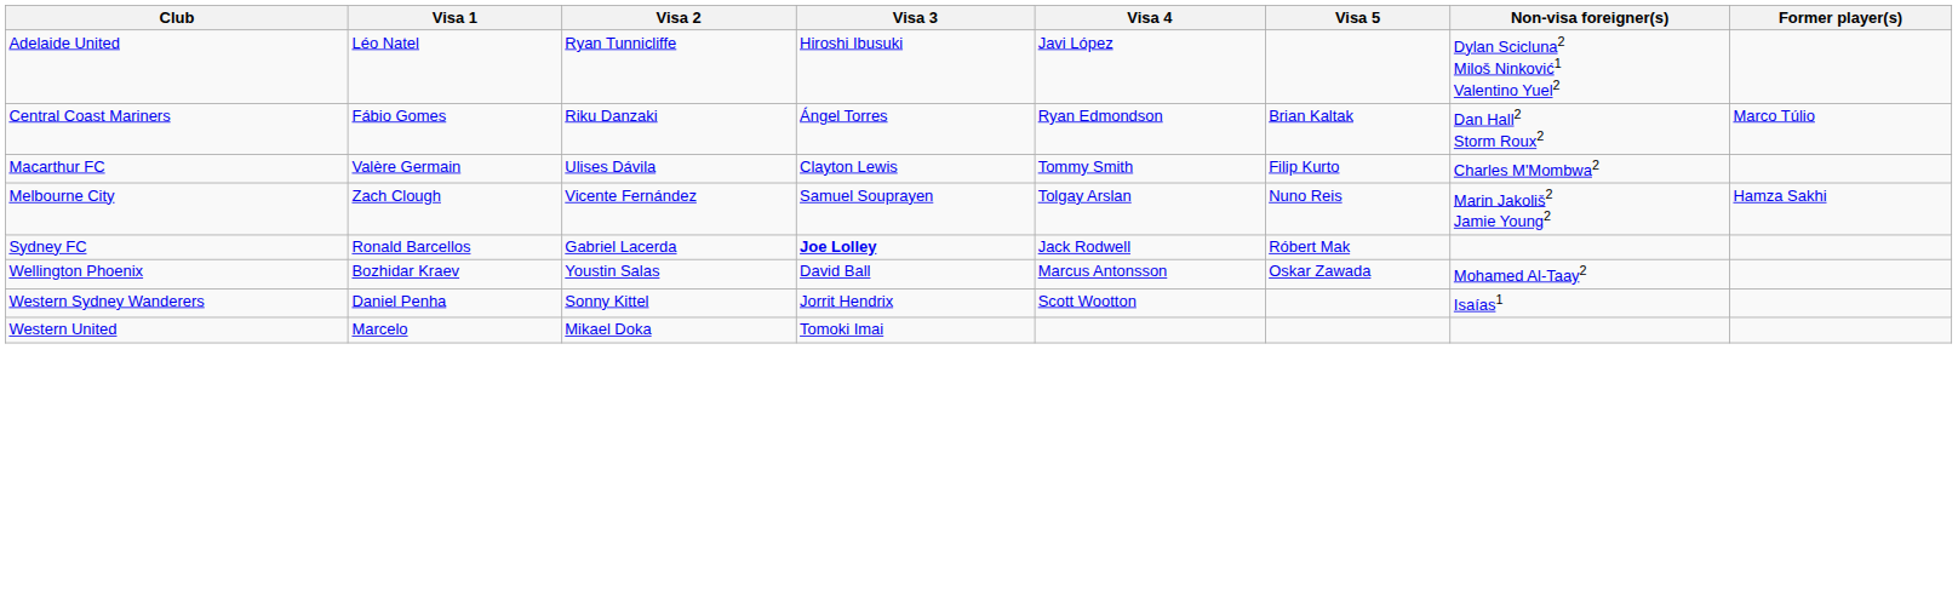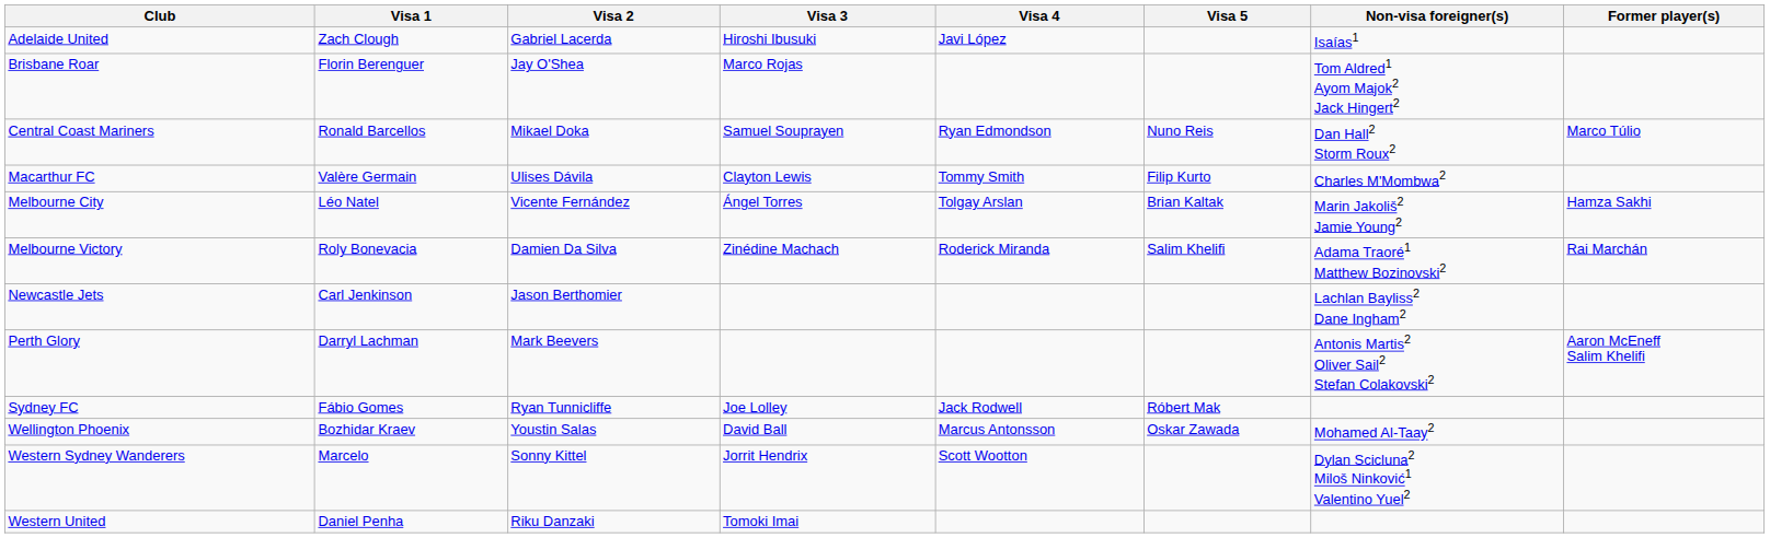 <table class="wikitable" style="width:100%">
 <tr>
 <th>Club</th>
 <th>Visa 1</th>
 <th>Visa 2</th>
 <th>Visa 3</th>
 <th>Visa 4</th>
 <th>Visa 5</th>
 <th>Non-visa foreigner(s)</th>
 <th>Former player(s)</th>
 </tr>
 <tr style="vertical-align:top;">
 <td><a href='#'>Adelaide United</a></td>
-<td> <a href='#'>Léo Natel</a></td>
-<td> <a href='#'>Ryan Tunnicliffe</a></td>
+<td> <a href='#'>Zach Clough</a></td>
+<td> <a href='#'>Gabriel Lacerda</a></td>
 <td> <a href='#'>Hiroshi Ibusuki</a></td>
 <td> <a href='#'>Javi López</a></td>
 <td></td>
-<td> <a href='#'>Dylan Scicluna</a><sup>2</sup><br> <a href='#'>Miloš Ninković</a><sup>1</sup><br> <a href='#'>Valentino Yuel</a><sup>2</sup></td>
+<td> <a href='#'>Isaías</a><sup>1</sup></td>
+<td></td>
+</tr>
+<tr style="vertical-align:top;">
+<td><a href='#'>Brisbane Roar</a></td>
+<td> <a href='#'>Florin Berenguer</a></td>
+<td> <a href='#'>Jay O'Shea</a></td>
+<td> <a href='#'>Marco Rojas</a></td>
+<td></td>
+<td></td>
+<td> <a href='#'>Tom Aldred</a><sup>1</sup><br> <a href='#'>Ayom Majok</a><sup>2</sup><br> <a href='#'>Jack Hingert</a><sup>2</sup></td>
 <td></td>
 </tr>
 <tr style="vertical-align:top;">
 <td><a href='#'>Central Coast Mariners</a></td>
-<td> <a href='#'>Fábio Gomes</a></td>
-<td> <a href='#'>Riku Danzaki</a></td>
-<td> <a href='#'>Ángel Torres</a></td>
+<td> <a href='#'>Ronald Barcellos</a></td>
+<td> <a href='#'>Mikael Doka</a></td>
+<td> <a href='#'>Samuel Souprayen</a></td>
 <td> <a href='#'>Ryan Edmondson</a></td>
-<td> <a href='#'>Brian Kaltak</a></td>
+<td> <a href='#'>Nuno Reis</a></td>
 <td> <a href='#'>Dan Hall</a><sup>2</sup><br> <a href='#'>Storm Roux</a><sup>2</sup></td>
 <td> <a href='#'>Marco Túlio</a></td>
 </tr>
 <tr style="vertical-align:top;">
 <td><a href='#'>Macarthur FC</a></td>
 <td> <a href='#'>Valère Germain</a></td>
 <td> <a href='#'>Ulises Dávila</a></td>
 <td> <a href='#'>Clayton Lewis</a></td>
 <td> <a href='#'>Tommy Smith</a></td>
 <td> <a href='#'>Filip Kurto</a></td>
 <td> <a href='#'>Charles M'Mombwa</a><sup>2</sup></td>
 <td></td>
 </tr>
 <tr style="vertical-align:top;">
 <td><a href='#'>Melbourne City</a></td>
-<td> <a href='#'>Zach Clough</a></td>
+<td> <a href='#'>Léo Natel</a></td>
 <td> <a href='#'>Vicente Fernández</a></td>
-<td> <a href='#'>Samuel Souprayen</a></td>
+<td> <a href='#'>Ángel Torres</a></td>
 <td> <a href='#'>Tolgay Arslan</a></td>
-<td> <a href='#'>Nuno Reis</a></td>
+<td> <a href='#'>Brian Kaltak</a></td>
 <td> <a href='#'>Marin Jakoliš</a><sup>2</sup><br> <a href='#'>Jamie Young</a><sup>2</sup></td>
 <td> <a href='#'>Hamza Sakhi</a></td>
 </tr>
 <tr style="vertical-align:top;">
+<td><a href='#'>Melbourne Victory</a></td>
+<td> <a href='#'>Roly Bonevacia</a></td>
+<td> <a href='#'>Damien Da Silva</a></td>
+<td> <a href='#'>Zinédine Machach</a></td>
+<td> <a href='#'>Roderick Miranda</a></td>
+<td> <a href='#'>Salim Khelifi</a></td>
+<td> <a href='#'>Adama Traoré</a><sup>1</sup><br> <a href='#'>Matthew Bozinovski</a><sup>2</sup></td>
+<td> <a href='#'>Rai Marchán</a></td>
+</tr>
+<tr style="vertical-align:top;">
+<td><a href='#'>Newcastle Jets</a></td>
+<td> <a href='#'>Carl Jenkinson</a></td>
+<td> <a href='#'>Jason Berthomier</a></td>
+<td></td>
+<td></td>
+<td></td>
+<td> <a href='#'>Lachlan Bayliss</a><sup>2</sup><br> <a href='#'>Dane Ingham</a><sup>2</sup></td>
+<td></td>
+</tr>
+<tr style="vertical-align:top;">
+<td><a href='#'>Perth Glory</a></td>
+<td> <a href='#'>Darryl Lachman</a></td>
+<td> <a href='#'>Mark Beevers</a></td>
+<td></td>
+<td></td>
+<td></td>
+<td> <a href='#'>Antonis Martis</a><sup>2</sup><br> <a href='#'>Oliver Sail</a><sup>2</sup><br> <a href='#'>Stefan Colakovski</a><sup>2</sup></td>
+<td> <a href='#'>Aaron McEneff</a><br> <a href='#'>Salim Khelifi</a></td>
+</tr>
+<tr style="vertical-align:top;">
 <td><a href='#'>Sydney FC</a></td>
-<td> <a href='#'>Ronald Barcellos</a></td>
-<td> <a href='#'>Gabriel Lacerda</a></td>
-<td><strong> <a href='#'>Joe Lolley</a></strong></td>
+<td> <a href='#'>Fábio Gomes</a></td>
+<td> <a href='#'>Ryan Tunnicliffe</a></td>
+<td> <a href='#'>Joe Lolley</a></td>
 <td> <a href='#'>Jack Rodwell</a></td>
 <td> <a href='#'>Róbert Mak</a></td>
 <td></td>
 <td></td>
 </tr>
 <tr style="vertical-align:top;">
 <td><a href='#'>Wellington Phoenix</a></td>
 <td> <a href='#'>Bozhidar Kraev</a></td>
 <td> <a href='#'>Youstin Salas</a></td>
 <td> <a href='#'>David Ball</a></td>
 <td> <a href='#'>Marcus Antonsson</a></td>
 <td> <a href='#'>Oskar Zawada</a></td>
 <td> <a href='#'>Mohamed Al-Taay</a><sup>2</sup></td>
 <td></td>
 </tr>
 <tr style="vertical-align:top;">
 <td><a href='#'>Western Sydney Wanderers</a></td>
-<td> <a href='#'>Daniel Penha</a></td>
+<td> <a href='#'>Marcelo</a></td>
 <td> <a href='#'>Sonny Kittel</a></td>
 <td> <a href='#'>Jorrit Hendrix</a></td>
 <td> <a href='#'>Scott Wootton</a></td>
 <td></td>
-<td> <a href='#'>Isaías</a><sup>1</sup></td>
+<td> <a href='#'>Dylan Scicluna</a><sup>2</sup><br> <a href='#'>Miloš Ninković</a><sup>1</sup><br> <a href='#'>Valentino Yuel</a><sup>2</sup></td>
 <td></td>
 </tr>
 <tr style="vertical-align:top;">
 <td><a href='#'>Western United</a></td>
-<td> <a href='#'>Marcelo</a></td>
-<td> <a href='#'>Mikael Doka</a></td>
+<td> <a href='#'>Daniel Penha</a></td>
+<td> <a href='#'>Riku Danzaki</a></td>
 <td> <a href='#'>Tomoki Imai</a></td>
 <td></td>
 <td></td>
 <td></td>
 <td></td>
 </tr>
 </table>
